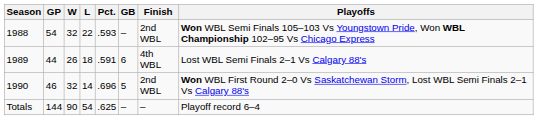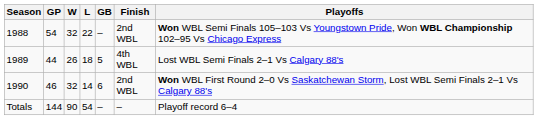 <table class="wikitable">
 <tr>
 <th>Season</th>
 <th>GP</th>
 <th>W</th>
 <th>L</th>
-<th>Pct.</th>
 <th>GB</th>
 <th>Finish</th>
 <th>Playoffs</th>
 </tr>
 <tr>
 <td>1988</td>
 <td>54</td>
 <td>32</td>
 <td>22</td>
-<td>.593</td>
 <td>–</td>
 <td>2nd WBL</td>
 <td><strong>Won</strong> WBL Semi Finals 105–103 Vs <a href='#'>Youngstown Pride</a>, Won <strong>WBL Championship</strong>  102–95 Vs <a href='#'>Chicago Express</a></td>
 </tr>
 <tr>
 <td>1989</td>
 <td>44</td>
 <td>26</td>
 <td>18</td>
-<td>.591</td>
-<td>6</td>
+<td>5</td>
 <td>4th WBL</td>
 <td>Lost WBL Semi Finals 2–1 Vs <a href='#'>Calgary 88's</a></td>
 </tr>
 <tr>
 <td>1990</td>
 <td>46</td>
 <td>32</td>
 <td>14</td>
-<td>.696</td>
-<td>5</td>
+<td>6</td>
 <td>2nd WBL</td>
 <td><strong>Won</strong> WBL First Round 2–0 Vs <a href='#'>Saskatchewan Storm</a>, Lost WBL Semi Finals 2–1 Vs <a href='#'>Calgary 88's</a></td>
 </tr>
 <tr>
 <td>Totals</td>
 <td>144</td>
 <td>90</td>
 <td>54</td>
-<td>.625</td>
 <td>–</td>
 <td>–</td>
 <td>Playoff record 6–4</td>
 </tr>
 </table>
